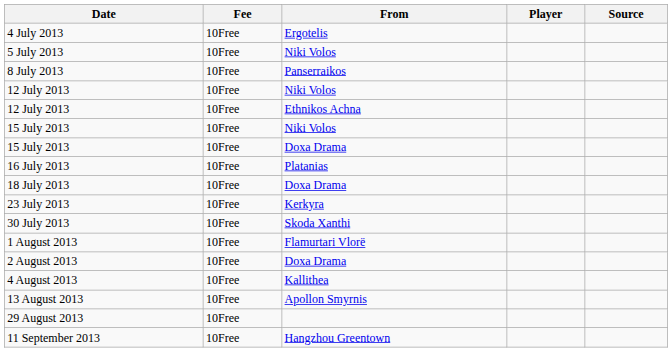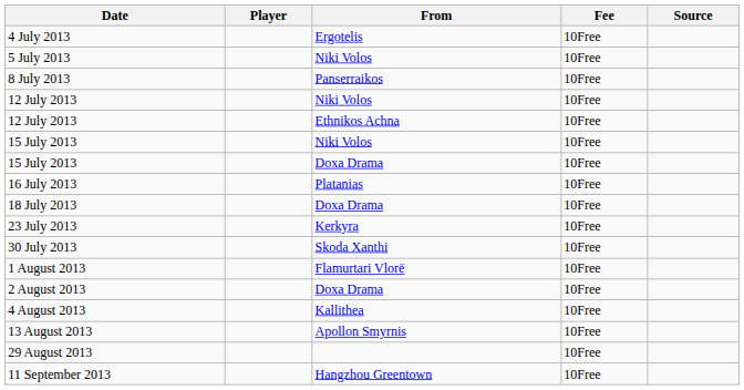 <table class="wikitable sortable" style="text-align:center; width:70%; text-align:left;">
 <tr>
 <th>Date</th>
+<th>Player</th>
+<th>From</th>
 <th>Fee</th>
-<th>From</th>
-<th>Player</th>
 <th>Source</th>
 </tr>
 <tr>
 <td>4 July 2013</td>
+<td> </td>
+<td> <a href='#'>Ergotelis</a></td>
 <td><span>10</span>Free</td>
-<td> <a href='#'>Ergotelis</a></td>
-<td> </td>
 <td style="text-align:center;"></td>
 </tr>
 <tr>
 <td>5 July 2013</td>
+<td> </td>
+<td> <a href='#'>Niki Volos</a></td>
 <td><span>10</span>Free</td>
-<td> <a href='#'>Niki Volos</a></td>
-<td> </td>
 <td style="text-align:center;"></td>
 </tr>
 <tr>
 <td>8 July 2013</td>
+<td> </td>
+<td> <a href='#'>Panserraikos</a></td>
 <td><span>10</span>Free</td>
-<td> <a href='#'>Panserraikos</a></td>
-<td> </td>
 <td style="text-align:center;"></td>
 </tr>
 <tr>
 <td>12 July 2013</td>
+<td> </td>
+<td> <a href='#'>Niki Volos</a></td>
 <td><span>10</span>Free</td>
-<td> <a href='#'>Niki Volos</a></td>
-<td> </td>
 <td style="text-align:center;"></td>
 </tr>
 <tr>
 <td>12 July 2013</td>
+<td> </td>
+<td> <a href='#'>Ethnikos Achna</a></td>
 <td><span>10</span>Free</td>
-<td> <a href='#'>Ethnikos Achna</a></td>
-<td> </td>
 <td style="text-align:center;"></td>
 </tr>
 <tr>
 <td>15 July 2013</td>
+<td> </td>
+<td> <a href='#'>Niki Volos</a></td>
 <td><span>10</span>Free</td>
-<td> <a href='#'>Niki Volos</a></td>
-<td> </td>
 <td style="text-align:center;"></td>
 </tr>
 <tr>
 <td>15 July 2013</td>
+<td> </td>
+<td> <a href='#'>Doxa Drama</a></td>
 <td><span>10</span>Free</td>
-<td> <a href='#'>Doxa Drama</a></td>
-<td> </td>
 <td style="text-align:center;"></td>
 </tr>
 <tr>
 <td>16 July 2013</td>
+<td> </td>
+<td> <a href='#'>Platanias</a></td>
 <td><span>10</span>Free</td>
-<td> <a href='#'>Platanias</a></td>
-<td> </td>
 <td style="text-align:center;"></td>
 </tr>
 <tr>
 <td>18 July 2013</td>
+<td> </td>
+<td> <a href='#'>Doxa Drama</a></td>
 <td><span>10</span>Free</td>
-<td> <a href='#'>Doxa Drama</a></td>
-<td> </td>
 <td style="text-align:center;"></td>
 </tr>
 <tr>
 <td>23 July 2013</td>
+<td> </td>
+<td> <a href='#'>Kerkyra</a></td>
 <td><span>10</span>Free</td>
-<td> <a href='#'>Kerkyra</a></td>
-<td> </td>
 <td style="text-align:center;"></td>
 </tr>
 <tr>
 <td>30 July 2013</td>
+<td> </td>
+<td> <a href='#'>Skoda Xanthi</a></td>
 <td><span>10</span>Free</td>
-<td> <a href='#'>Skoda Xanthi</a></td>
-<td> </td>
 <td style="text-align:center;"></td>
 </tr>
 <tr>
 <td>1 August 2013</td>
+<td> </td>
+<td> <a href='#'>Flamurtari Vlorë</a></td>
 <td><span>10</span>Free</td>
-<td> <a href='#'>Flamurtari Vlorë</a></td>
-<td> </td>
 <td style="text-align:center;"></td>
 </tr>
 <tr>
 <td>2 August 2013</td>
+<td> </td>
+<td> <a href='#'>Doxa Drama</a></td>
 <td><span>10</span>Free</td>
-<td> <a href='#'>Doxa Drama</a></td>
-<td> </td>
 <td style="text-align:center;"></td>
 </tr>
 <tr>
 <td>4 August 2013</td>
+<td> </td>
+<td> <a href='#'>Kallithea</a></td>
 <td><span>10</span>Free</td>
-<td> <a href='#'>Kallithea</a></td>
-<td> </td>
 <td style="text-align:center;"></td>
 </tr>
 <tr>
 <td>13 August 2013</td>
+<td> </td>
+<td> <a href='#'>Apollon Smyrnis</a></td>
 <td><span>10</span>Free</td>
-<td> <a href='#'>Apollon Smyrnis</a></td>
-<td> </td>
 <td style="text-align:center;"></td>
 </tr>
 <tr>
 <td>29 August 2013</td>
+<td> </td>
+<td></td>
 <td><span>10</span>Free</td>
-<td></td>
-<td> </td>
 <td style="text-align:center;"></td>
 </tr>
 <tr>
 <td>11 September 2013</td>
+<td> </td>
+<td> <a href='#'>Hangzhou Greentown</a></td>
 <td><span>10</span>Free</td>
-<td> <a href='#'>Hangzhou Greentown</a></td>
-<td> </td>
 <td style="text-align:center;"></td>
 </tr>
 </table>
